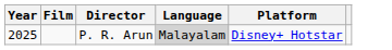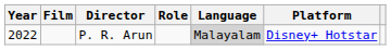 <table class="wikitable sortable plainrowheaders">
 <tr style="background:#ccc; text-align:center;">
 <th scope="col">Year</th>
 <th scope="col">Film</th>
 <th scope="col">Director</th>
+<th scope="col">Role</th>
 <th scope="col">Language</th>
 <th scope="col">Platform</th>
 <th scope="col" class="unsortable"></th>
 </tr>
 <tr>
-<td>2025</td>
+<td>2022</td>
 <td></td>
 <td>P. R. Arun</td>
+<td></td>
 <td style="background: lightgrey;">Malayalam</td>
 <td><a href='#'>Disney+ Hotstar</a></td>
 <td></td>
 </tr>
 </table>
